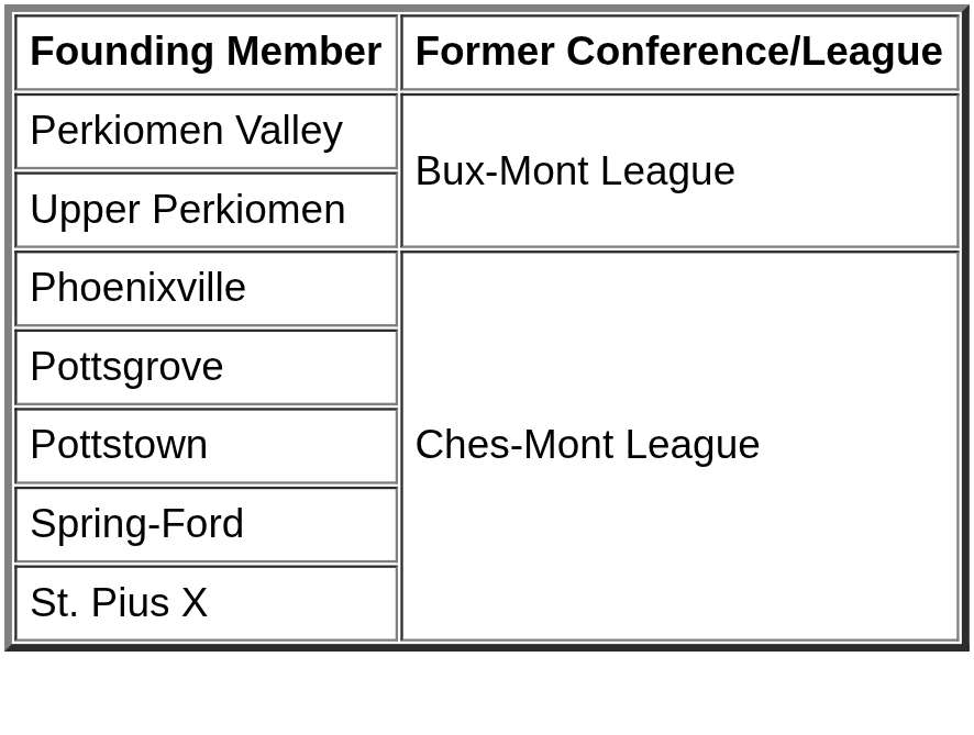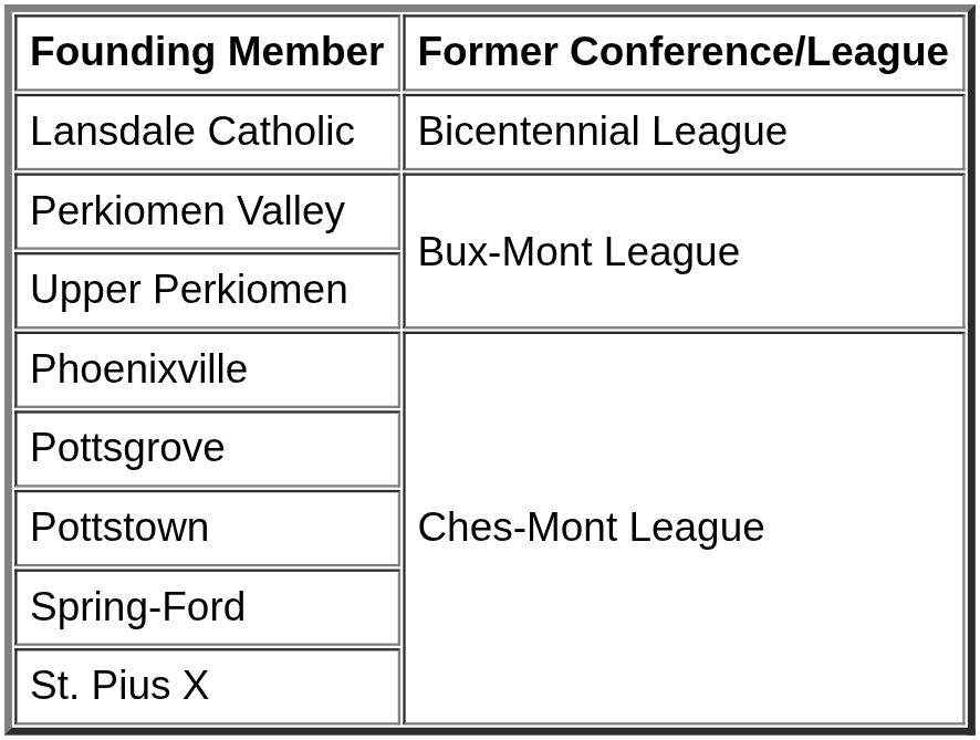 <table border="3" cellspacing="1" cellpadding="5">
 <tr>
 <th>Founding Member</th>
 <th>Former Conference/League</th>
+</tr>
+<tr>
+<td>Lansdale Catholic</td>
+<td>Bicentennial League</td>
 </tr>
 <tr>
 <td>Perkiomen Valley</td>
 <td rowspan="2">Bux-Mont League</td>
 </tr>
 <tr>
 <td>Upper Perkiomen</td>
 </tr>
 <tr>
 <td>Phoenixville</td>
 <td rowspan="5">Ches-Mont League</td>
 </tr>
 <tr>
 <td>Pottsgrove</td>
 </tr>
 <tr>
 <td>Pottstown</td>
 </tr>
 <tr>
 <td>Spring-Ford</td>
 </tr>
 <tr>
 <td>St. Pius X</td>
 </tr>
 </table>
